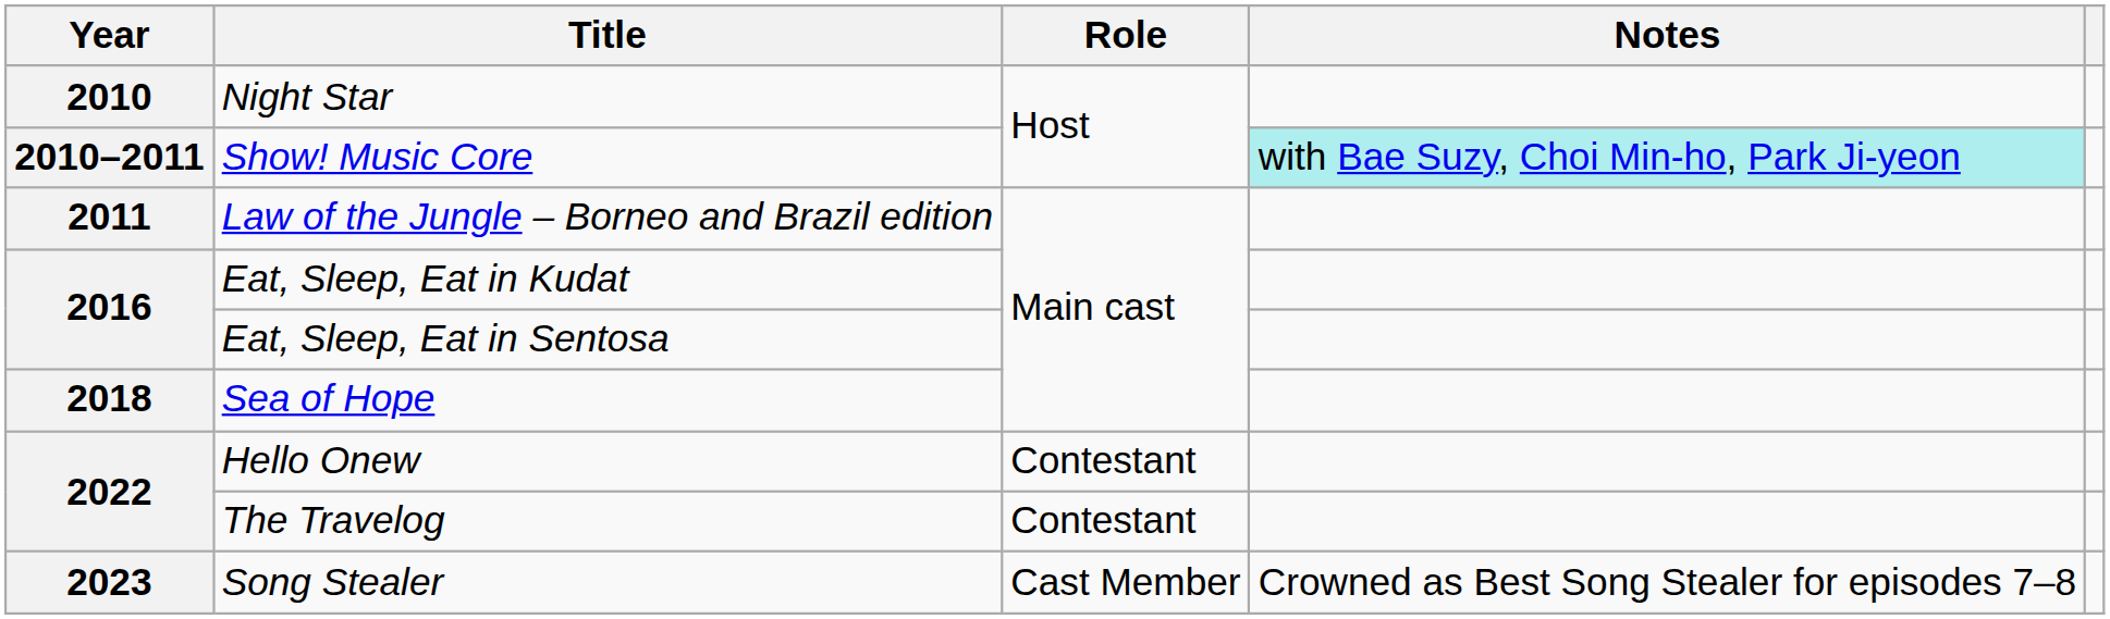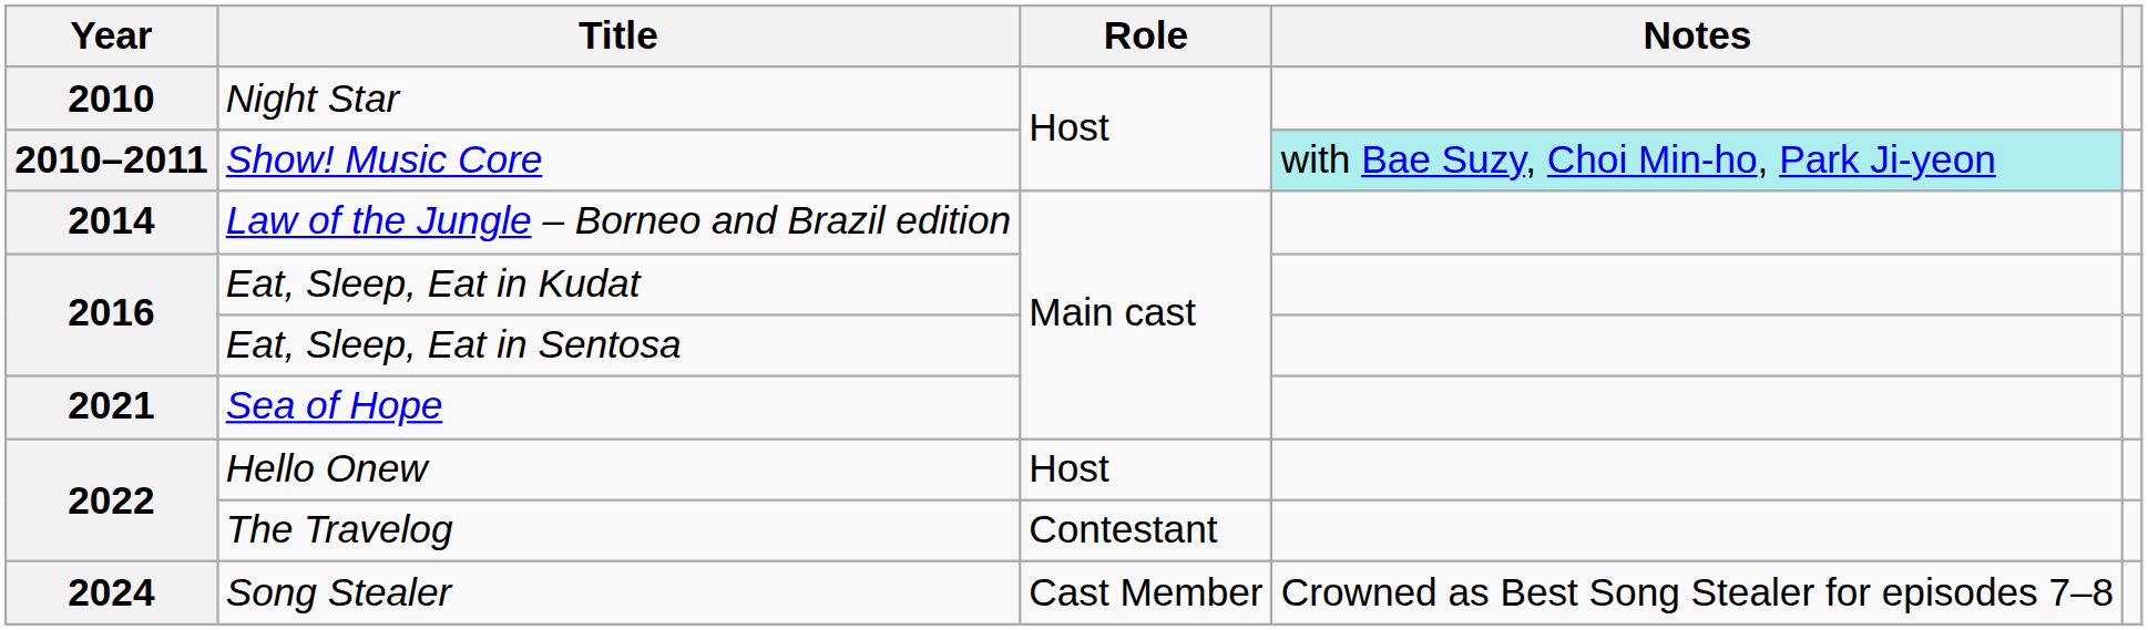 <table class="wikitable sortable plainrowheaders">
 <tr>
 <th scope="col">Year</th>
 <th scope="col">Title</th>
 <th scope="col">Role</th>
 <th scope="col" class="unsortable">Notes</th>
 <th scope="col" class="unsortable"></th>
 </tr>
 <tr>
 <th scope="row">2010</th>
 <td><em>Night Star</em></td>
 <td rowspan="2">Host</td>
 <td></td>
 <td style="text-align:center"></td>
 </tr>
 <tr>
 <th scope="row">2010–2011</th>
 <td><em><a href='#'>Show! Music Core</a></em></td>
 <td style="background: paleturquoise;">with <a href='#'>Bae Suzy</a>, <a href='#'>Choi Min-ho</a>, <a href='#'>Park Ji-yeon</a></td>
 <td style="text-align:center"></td>
 </tr>
 <tr>
-<th scope="row">2011</th>
+<th scope="row">2014</th>
 <td><em><a href='#'>Law of the Jungle</a> – Borneo and Brazil edition</em></td>
 <td rowspan="4">Main cast</td>
 <td></td>
 <td style="text-align:center"></td>
 </tr>
 <tr>
 <th scope="row" rowspan="2">2016</th>
 <td><em>Eat, Sleep, Eat in Kudat</em></td>
 <td></td>
 <td style="text-align:center"></td>
 </tr>
 <tr>
 <td><em>Eat, Sleep, Eat in Sentosa</em></td>
 <td></td>
 <td style="text-align:center"></td>
 </tr>
 <tr>
-<th scope="row">2018</th>
+<th scope="row">2021</th>
 <td><em><a href='#'>Sea of Hope</a></em></td>
 <td></td>
 <td style="text-align:center"></td>
 </tr>
 <tr>
 <th scope="row" rowspan="2">2022</th>
 <td><em>Hello Onew</em></td>
-<td>Contestant</td>
+<td>Host</td>
 <td></td>
 <td style="text-align:center"></td>
 </tr>
 <tr>
 <td><em>The Travelog</em></td>
 <td>Contestant</td>
 <td></td>
 <td style="text-align:center"></td>
 </tr>
 <tr>
-<th scope="row">2023</th>
+<th scope="row">2024</th>
 <td><em>Song Stealer</em></td>
 <td>Cast Member</td>
 <td>Crowned as Best Song Stealer for episodes 7–8</td>
 <td style="text-align:center"></td>
 </tr>
 </table>
